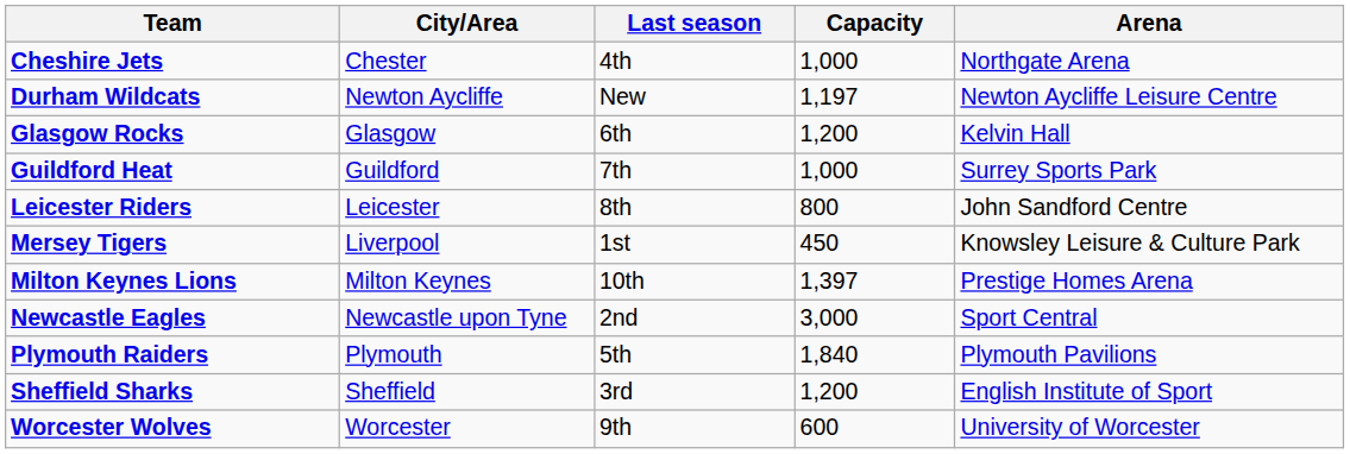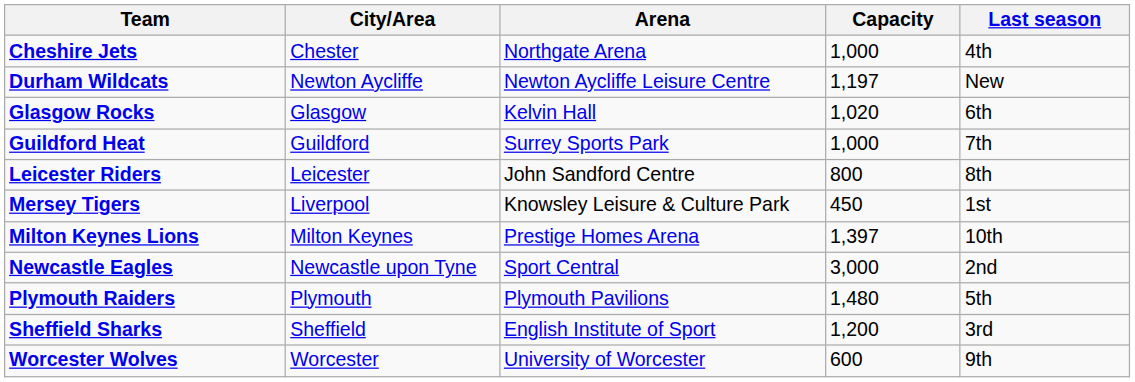 <table class="wikitable sortable" style="width: 73%">
 <tr>
 <th width=25%>Team</th>
 <th width=19%>City/Area</th>
+<th width=29%>Arena</th>
+<th width=12%>Capacity</th>
 <th width=15%><a href='#'>Last season</a></th>
-<th width=12%>Capacity</th>
-<th width=29%>Arena</th>
 </tr>
 <tr>
 <td><strong><a href='#'>Cheshire Jets</a></strong></td>
 <td><a href='#'>Chester</a></td>
+<td><a href='#'>Northgate Arena</a></td>
+<td>1,000</td>
 <td>4th</td>
-<td>1,000</td>
-<td><a href='#'>Northgate Arena</a></td>
 </tr>
 <tr>
 <td><strong><a href='#'>Durham Wildcats</a></strong></td>
 <td><a href='#'>Newton Aycliffe</a></td>
+<td><a href='#'>Newton Aycliffe Leisure Centre</a></td>
+<td>1,197</td>
 <td>New</td>
-<td>1,197</td>
-<td><a href='#'>Newton Aycliffe Leisure Centre</a></td>
 </tr>
 <tr>
 <td><strong><a href='#'>Glasgow Rocks</a></strong></td>
 <td><a href='#'>Glasgow</a></td>
+<td><a href='#'>Kelvin Hall</a></td>
+<td>1,020</td>
 <td>6th</td>
-<td>1,200</td>
-<td><a href='#'>Kelvin Hall</a></td>
 </tr>
 <tr>
 <td><strong><a href='#'>Guildford Heat</a></strong></td>
 <td><a href='#'>Guildford</a></td>
+<td><a href='#'>Surrey Sports Park</a></td>
+<td>1,000</td>
 <td>7th</td>
-<td>1,000</td>
-<td><a href='#'>Surrey Sports Park</a></td>
 </tr>
 <tr>
 <td><strong><a href='#'>Leicester Riders</a></strong></td>
 <td><a href='#'>Leicester</a></td>
+<td>John Sandford Centre</td>
+<td>800</td>
 <td>8th</td>
-<td>800</td>
-<td>John Sandford Centre</td>
 </tr>
 <tr>
 <td><strong><a href='#'>Mersey Tigers</a></strong></td>
 <td><a href='#'>Liverpool</a></td>
+<td>Knowsley Leisure & Culture Park</td>
+<td>450</td>
 <td>1st</td>
-<td>450</td>
-<td>Knowsley Leisure & Culture Park</td>
 </tr>
 <tr>
 <td><strong><a href='#'>Milton Keynes Lions</a></strong></td>
 <td><a href='#'>Milton Keynes</a></td>
+<td><a href='#'>Prestige Homes Arena</a></td>
+<td>1,397</td>
 <td>10th</td>
-<td>1,397</td>
-<td><a href='#'>Prestige Homes Arena</a></td>
 </tr>
 <tr>
 <td><strong><a href='#'>Newcastle Eagles</a></strong></td>
 <td><a href='#'>Newcastle upon Tyne</a></td>
+<td><a href='#'>Sport Central</a></td>
+<td>3,000</td>
 <td>2nd</td>
-<td>3,000</td>
-<td><a href='#'>Sport Central</a></td>
 </tr>
 <tr>
 <td><strong><a href='#'>Plymouth Raiders</a></strong></td>
 <td><a href='#'>Plymouth</a></td>
+<td><a href='#'>Plymouth Pavilions</a></td>
+<td>1,480</td>
 <td>5th</td>
-<td>1,840</td>
-<td><a href='#'>Plymouth Pavilions</a></td>
 </tr>
 <tr>
 <td><strong><a href='#'>Sheffield Sharks</a></strong></td>
 <td><a href='#'>Sheffield</a></td>
+<td><a href='#'>English Institute of Sport</a></td>
+<td>1,200</td>
 <td>3rd</td>
-<td>1,200</td>
-<td><a href='#'>English Institute of Sport</a></td>
 </tr>
 <tr>
 <td><strong><a href='#'>Worcester Wolves</a></strong></td>
 <td><a href='#'>Worcester</a></td>
+<td><a href='#'>University of Worcester</a></td>
+<td>600</td>
 <td>9th</td>
-<td>600</td>
-<td><a href='#'>University of Worcester</a></td>
 </tr>
 </table>
